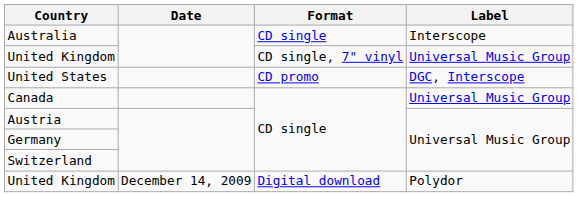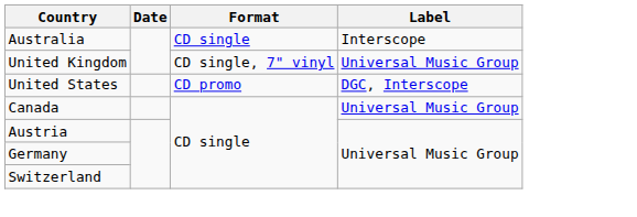 <table class="wikitable">
 <tr>
 <th>Country</th>
 <th>Date</th>
 <th>Format</th>
 <th>Label</th>
 </tr>
 <tr>
 <td>Australia</td>
 <td rowspan="2"></td>
 <td><a href='#'>CD single</a></td>
 <td>Interscope</td>
 </tr>
 <tr>
 <td>United Kingdom</td>
 <td>CD single, <a href='#'>7" vinyl</a></td>
 <td><a href='#'>Universal Music Group</a></td>
 </tr>
 <tr>
 <td>United States</td>
 <td></td>
 <td><a href='#'>CD promo</a></td>
 <td><a href='#'>DGC</a>, <a href='#'>Interscope</a></td>
 </tr>
 <tr>
 <td>Canada</td>
 <td></td>
 <td rowspan="4">CD single</td>
 <td><a href='#'>Universal Music Group</a></td>
 </tr>
 <tr>
 <td>Austria</td>
 <td rowspan="3"></td>
 <td rowspan="3">Universal Music Group</td>
 </tr>
 <tr>
 <td>Germany</td>
 </tr>
 <tr>
 <td>Switzerland</td>
 </tr>
-<tr>
-<td>United Kingdom</td>
-<td>December 14, 2009</td>
-<td><a href='#'>Digital download</a></td>
-<td>Polydor</td>
-</tr>
 </table>
